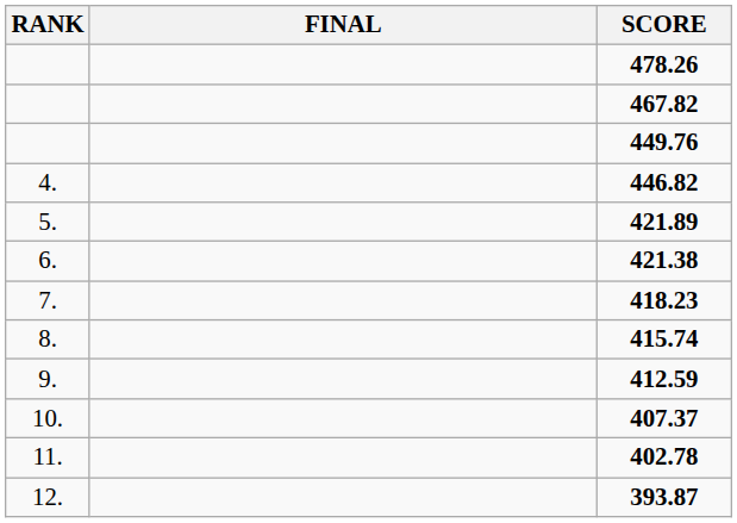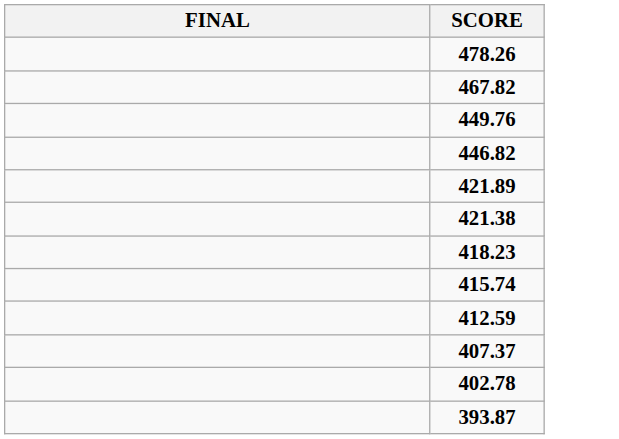 <table class="wikitable">
 <tr>
-<th>RANK</th>
 <th style="width: 20em">FINAL</th>
 <th style="width: 5em">SCORE</th>
 </tr>
 <tr>
-<td align="center"></td>
 <td></td>
 <td align="center"><strong>478.26</strong></td>
 </tr>
 <tr>
-<td align="center"></td>
 <td></td>
 <td align="center"><strong>467.82</strong></td>
 </tr>
 <tr>
-<td align="center"></td>
 <td></td>
 <td align="center"><strong>449.76</strong></td>
 </tr>
 <tr>
-<td align="center">4.</td>
 <td></td>
 <td align="center"><strong>446.82</strong></td>
 </tr>
 <tr>
-<td align="center">5.</td>
 <td></td>
 <td align="center"><strong>421.89</strong></td>
 </tr>
 <tr>
-<td align="center">6.</td>
 <td></td>
 <td align="center"><strong>421.38</strong></td>
 </tr>
 <tr>
-<td align="center">7.</td>
 <td></td>
 <td align="center"><strong>418.23</strong></td>
 </tr>
 <tr>
-<td align="center">8.</td>
 <td></td>
 <td align="center"><strong>415.74</strong></td>
 </tr>
 <tr>
-<td align="center">9.</td>
 <td></td>
 <td align="center"><strong>412.59</strong></td>
 </tr>
 <tr>
-<td align="center">10.</td>
 <td></td>
 <td align="center"><strong>407.37</strong></td>
 </tr>
 <tr>
-<td align="center">11.</td>
 <td></td>
 <td align="center"><strong>402.78</strong></td>
 </tr>
 <tr>
-<td align="center">12.</td>
 <td></td>
 <td align="center"><strong>393.87</strong></td>
 </tr>
 </table>
